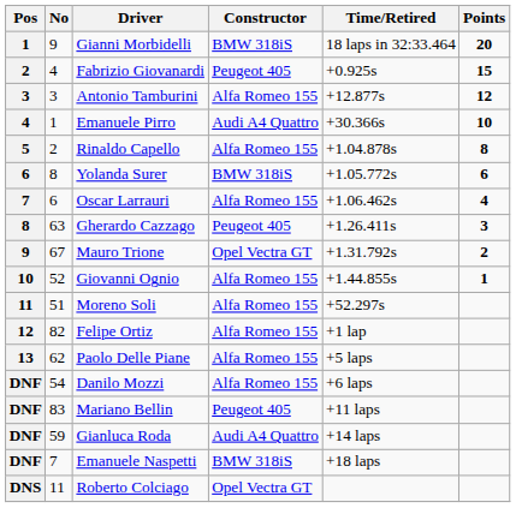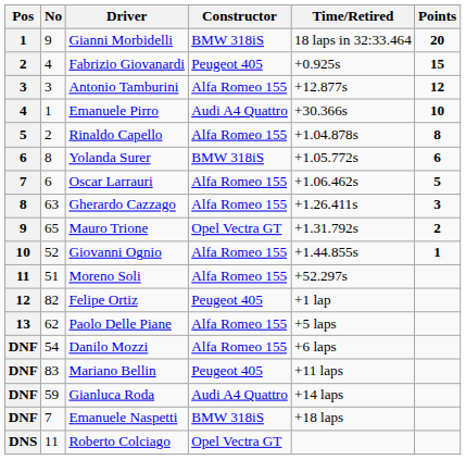 <table class="wikitable" style="font-size: 80%;">
 <tr>
 <th>Pos</th>
 <th>No</th>
 <th>Driver</th>
 <th>Constructor</th>
 <th>Time/Retired</th>
 <th>Points</th>
 </tr>
 <tr>
 <th>1</th>
 <td>9</td>
 <td> <a href='#'>Gianni Morbidelli</a></td>
 <td><a href='#'>BMW 318iS</a></td>
 <td>18 laps in 32:33.464</td>
 <td align=center><strong>20</strong></td>
 </tr>
 <tr>
 <th>2</th>
 <td>4</td>
 <td> <a href='#'>Fabrizio Giovanardi</a></td>
 <td><a href='#'>Peugeot 405</a></td>
 <td>+0.925s</td>
 <td align=center><strong>15</strong></td>
 </tr>
 <tr>
 <th>3</th>
 <td>3</td>
 <td> <a href='#'>Antonio Tamburini</a></td>
 <td><a href='#'>Alfa Romeo 155</a></td>
 <td>+12.877s</td>
 <td align=center><strong>12</strong></td>
 </tr>
 <tr>
 <th>4</th>
 <td>1</td>
 <td> <a href='#'>Emanuele Pirro</a></td>
 <td><a href='#'>Audi A4 Quattro</a></td>
 <td>+30.366s</td>
 <td align=center><strong>10</strong></td>
 </tr>
 <tr>
 <th>5</th>
 <td>2</td>
 <td> <a href='#'>Rinaldo Capello</a></td>
 <td><a href='#'>Alfa Romeo 155</a></td>
 <td>+1.04.878s</td>
 <td align=center><strong>8</strong></td>
 </tr>
 <tr>
 <th>6</th>
 <td>8</td>
 <td> <a href='#'>Yolanda Surer</a></td>
 <td><a href='#'>BMW 318iS</a></td>
 <td>+1.05.772s</td>
 <td align=center><strong>6</strong></td>
 </tr>
 <tr>
 <th>7</th>
 <td>6</td>
 <td> <a href='#'>Oscar Larrauri</a></td>
 <td><a href='#'>Alfa Romeo 155</a></td>
 <td>+1.06.462s</td>
-<td align=center><strong>4</strong></td>
+<td align=center><strong>5</strong></td>
 </tr>
 <tr>
 <th>8</th>
 <td>63</td>
 <td> <a href='#'>Gherardo Cazzago</a></td>
-<td><a href='#'>Peugeot 405</a></td>
+<td><a href='#'>Alfa Romeo 155</a></td>
 <td>+1.26.411s</td>
 <td align=center><strong>3</strong></td>
 </tr>
 <tr>
 <th>9</th>
-<td>67</td>
+<td>65</td>
 <td> <a href='#'>Mauro Trione</a></td>
 <td><a href='#'> Opel Vectra GT</a></td>
 <td>+1.31.792s</td>
 <td align=center><strong>2</strong></td>
 </tr>
 <tr>
 <th>10</th>
 <td>52</td>
 <td> <a href='#'>Giovanni Ognio</a></td>
 <td><a href='#'>Alfa Romeo 155</a></td>
 <td>+1.44.855s</td>
 <td align=center><strong>1</strong></td>
 </tr>
 <tr>
 <th>11</th>
 <td>51</td>
 <td> <a href='#'>Moreno Soli</a></td>
 <td><a href='#'>Alfa Romeo 155</a></td>
 <td>+52.297s</td>
 <td></td>
 </tr>
 <tr>
 <th>12</th>
 <td>82</td>
 <td> <a href='#'>Felipe Ortiz</a></td>
-<td><a href='#'>Alfa Romeo 155</a></td>
+<td><a href='#'>Peugeot 405</a></td>
 <td>+1 lap</td>
 <td></td>
 </tr>
 <tr>
 <th>13</th>
 <td>62</td>
 <td> <a href='#'>Paolo Delle Piane</a></td>
 <td><a href='#'>Alfa Romeo 155</a></td>
 <td>+5 laps</td>
 <td></td>
 </tr>
 <tr>
 <th>DNF</th>
 <td>54</td>
 <td> <a href='#'>Danilo Mozzi</a></td>
 <td><a href='#'>Alfa Romeo 155</a></td>
 <td>+6 laps</td>
 <td></td>
 </tr>
 <tr>
 <th>DNF</th>
 <td>83</td>
 <td> <a href='#'>Mariano Bellin</a></td>
 <td><a href='#'>Peugeot 405</a></td>
 <td>+11 laps</td>
 <td></td>
 </tr>
 <tr>
 <th>DNF</th>
 <td>59</td>
 <td> <a href='#'>Gianluca Roda</a></td>
 <td><a href='#'>Audi A4 Quattro</a></td>
 <td>+14 laps</td>
 <td></td>
 </tr>
 <tr>
 <th>DNF</th>
 <td>7</td>
 <td> <a href='#'>Emanuele Naspetti</a></td>
 <td><a href='#'>BMW 318iS</a></td>
 <td>+18 laps</td>
 <td></td>
 </tr>
 <tr>
 <th>DNS</th>
 <td>11</td>
 <td> <a href='#'>Roberto Colciago</a></td>
 <td><a href='#'> Opel Vectra GT</a></td>
 <td></td>
 <td></td>
 </tr>
 <tr>
 </tr>
 </table>
